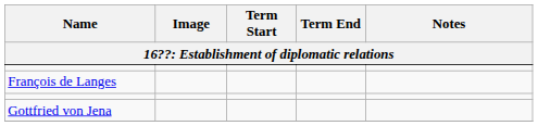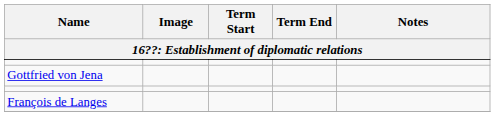 <table class="wikitable">
 <tr class="hintergrundfarbe5">
 <th width="250">Name</th>
 <th width="100">Image</th>
 <th width="100">Term Start</th>
 <th width="100">Term End</th>
 <th width="300">Notes</th>
 </tr>
 <tr>
 <th colspan="5" style="border-bottom: 1pt black solid; border-top: 1pt black solid;"><em>16??: Establishment of diplomatic relations</em></th>
 </tr>
 <tr>
 <td></td>
 <td></td>
 <td></td>
 <td></td>
 <td></td>
 </tr>
 <tr>
-<td><a href='#'>François de Langes</a></td>
+<td><a href='#'>Gottfried von Jena</a></td>
 <td></td>
 <td></td>
 <td></td>
 <td></td>
 </tr>
 <tr>
 <td></td>
 <td></td>
 <td></td>
 <td></td>
 <td></td>
 </tr>
 <tr>
-<td><a href='#'>Gottfried von Jena</a></td>
+<td><a href='#'>François de Langes</a></td>
 <td></td>
 <td></td>
 <td></td>
 <td></td>
 </tr>
 <tr>
 </tr>
 </table>
